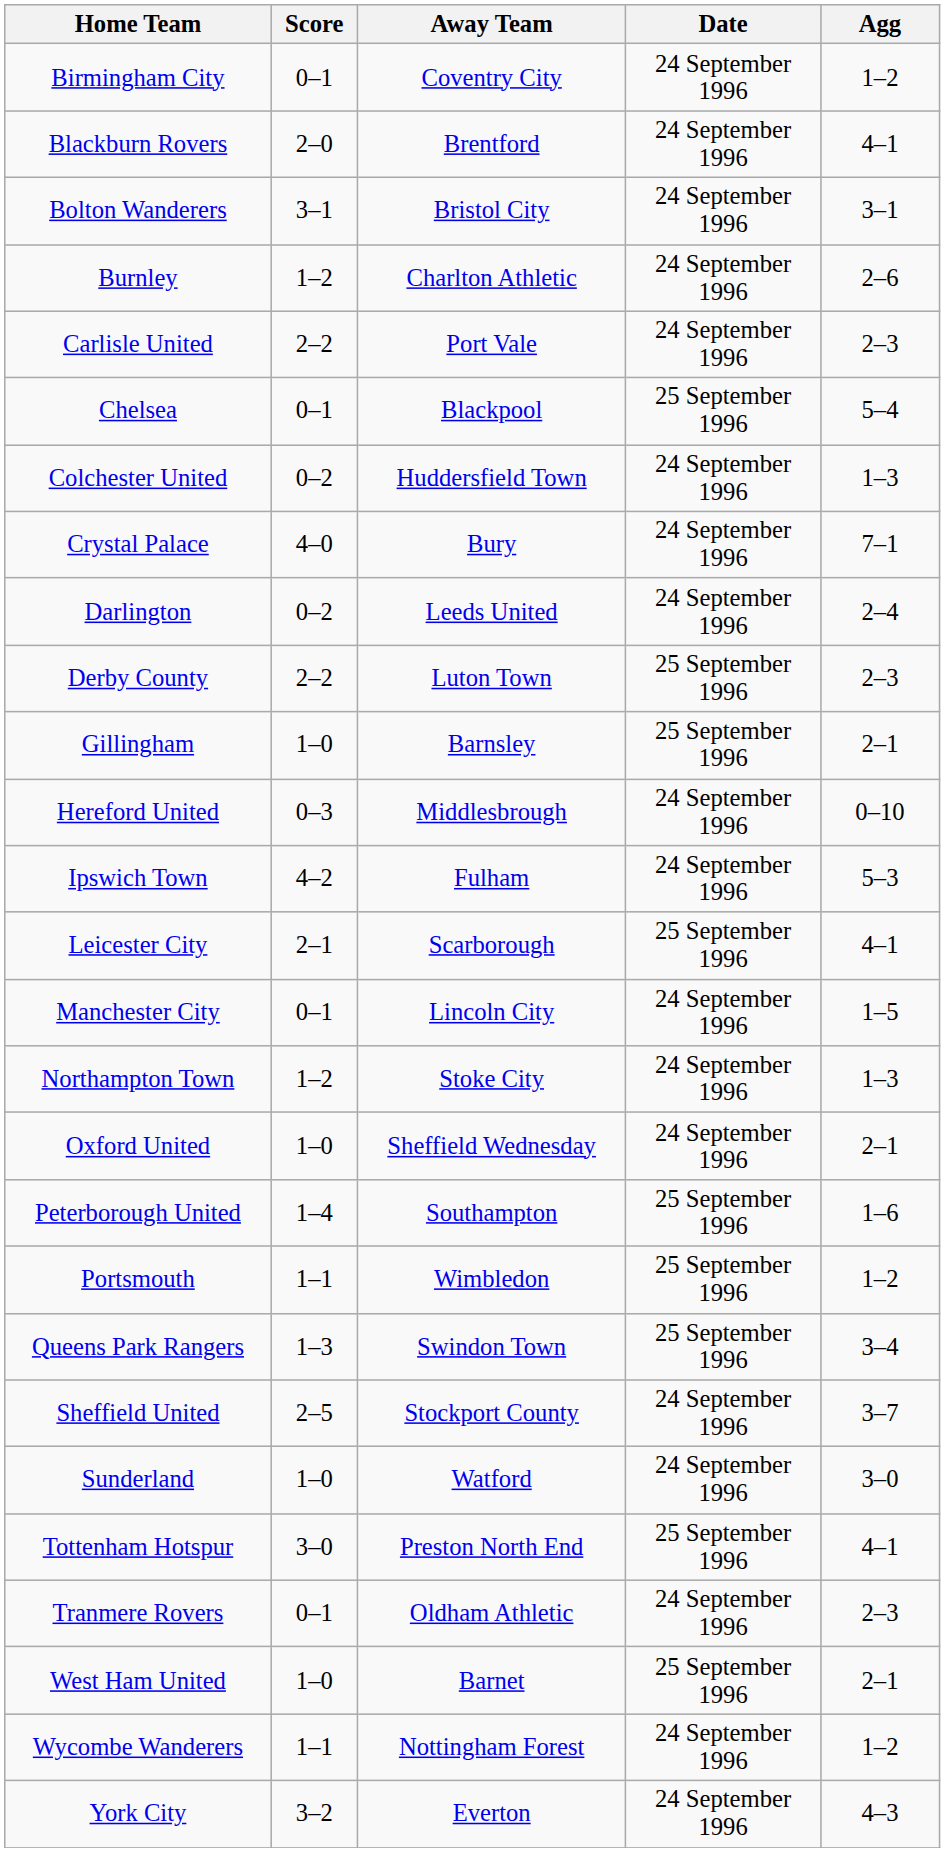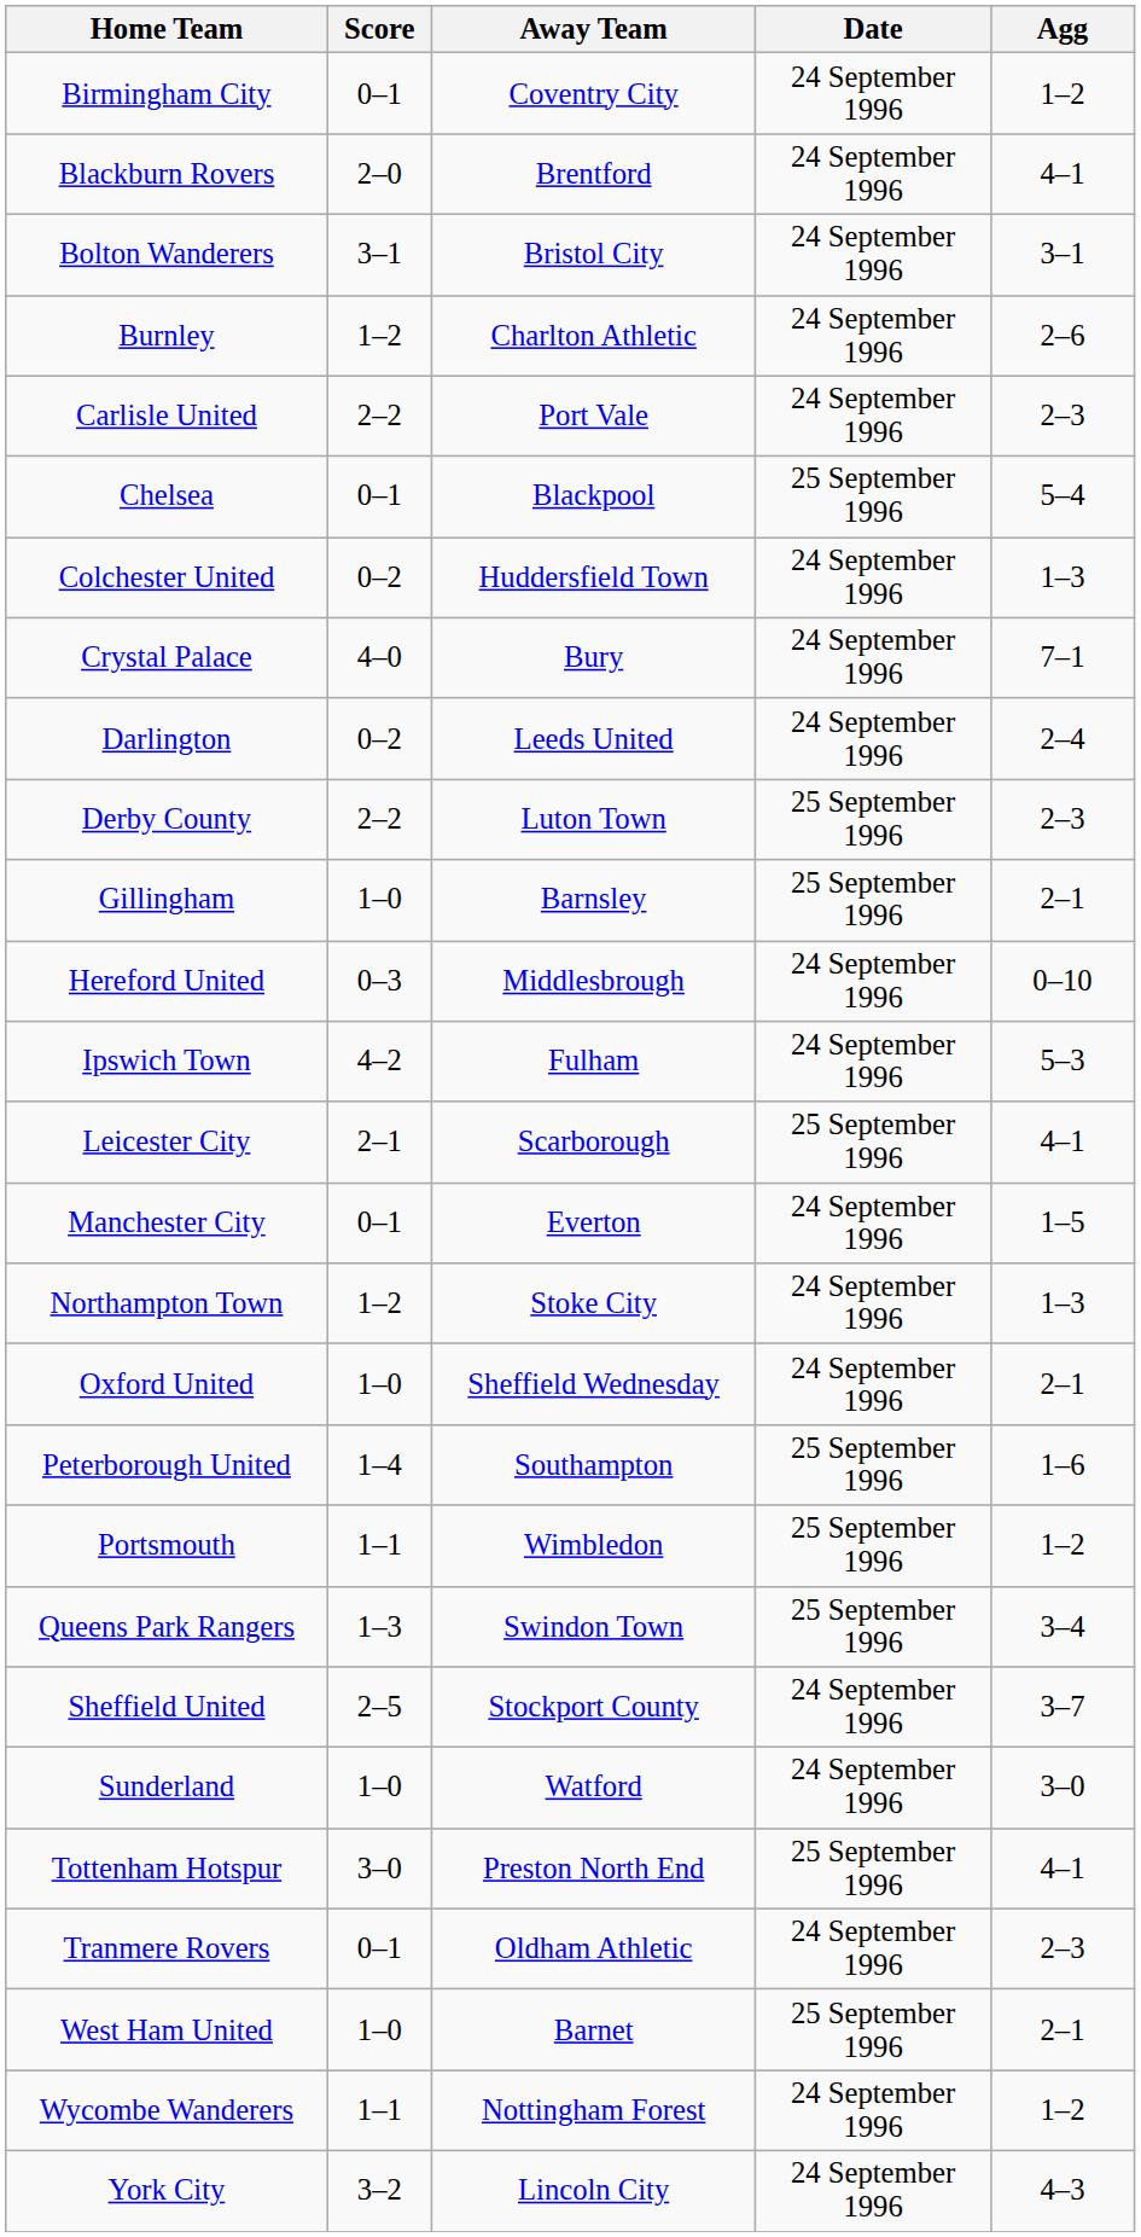 <table class="wikitable" style="text-align:center;">
 <tr>
 <th width=175>Home Team</th>
 <th width=50>Score</th>
 <th width=175>Away Team</th>
 <th width= 125>Date</th>
 <th width= 75>Agg</th>
 </tr>
 <tr>
 <td><a href='#'>Birmingham City</a></td>
 <td>0–1</td>
 <td><a href='#'>Coventry City</a></td>
 <td>24 September 1996</td>
 <td>1–2</td>
 </tr>
 <tr>
 <td><a href='#'>Blackburn Rovers</a></td>
 <td>2–0</td>
 <td><a href='#'>Brentford</a></td>
 <td>24 September 1996</td>
 <td>4–1</td>
 </tr>
 <tr>
 <td><a href='#'>Bolton Wanderers</a></td>
 <td>3–1</td>
 <td><a href='#'>Bristol City</a></td>
 <td>24 September 1996</td>
 <td>3–1</td>
 </tr>
 <tr>
 <td><a href='#'>Burnley</a></td>
 <td>1–2</td>
 <td><a href='#'>Charlton Athletic</a></td>
 <td>24 September 1996</td>
 <td>2–6</td>
 </tr>
 <tr>
 <td><a href='#'>Carlisle United</a></td>
 <td>2–2</td>
 <td><a href='#'>Port Vale</a></td>
 <td>24 September 1996</td>
 <td>2–3</td>
 </tr>
 <tr>
 <td><a href='#'>Chelsea</a></td>
 <td>0–1</td>
 <td><a href='#'>Blackpool</a></td>
 <td>25 September 1996</td>
 <td>5–4</td>
 </tr>
 <tr>
 <td><a href='#'>Colchester United</a></td>
 <td>0–2</td>
 <td><a href='#'>Huddersfield Town</a></td>
 <td>24 September 1996</td>
 <td>1–3</td>
 </tr>
 <tr>
 <td><a href='#'>Crystal Palace</a></td>
 <td>4–0</td>
 <td><a href='#'>Bury</a></td>
 <td>24 September 1996</td>
 <td>7–1</td>
 </tr>
 <tr>
 <td><a href='#'>Darlington</a></td>
 <td>0–2</td>
 <td><a href='#'>Leeds United</a></td>
 <td>24 September 1996</td>
 <td>2–4</td>
 </tr>
 <tr>
 <td><a href='#'>Derby County</a></td>
 <td>2–2</td>
 <td><a href='#'>Luton Town</a></td>
 <td>25 September 1996</td>
 <td>2–3</td>
 </tr>
 <tr>
 <td><a href='#'>Gillingham</a></td>
 <td>1–0</td>
 <td><a href='#'>Barnsley</a></td>
 <td>25 September 1996</td>
 <td>2–1</td>
 </tr>
 <tr>
 <td><a href='#'>Hereford United</a></td>
 <td>0–3</td>
 <td><a href='#'>Middlesbrough</a></td>
 <td>24 September 1996</td>
 <td>0–10</td>
 </tr>
 <tr>
 <td><a href='#'>Ipswich Town</a></td>
 <td>4–2</td>
 <td><a href='#'>Fulham</a></td>
 <td>24 September 1996</td>
 <td>5–3</td>
 </tr>
 <tr>
 <td><a href='#'>Leicester City</a></td>
 <td>2–1</td>
 <td><a href='#'>Scarborough</a></td>
 <td>25 September 1996</td>
 <td>4–1</td>
 </tr>
 <tr>
 <td><a href='#'>Manchester City</a></td>
 <td>0–1</td>
-<td><a href='#'>Lincoln City</a></td>
+<td><a href='#'>Everton</a></td>
 <td>24 September 1996</td>
 <td>1–5</td>
 </tr>
 <tr>
 <td><a href='#'>Northampton Town</a></td>
 <td>1–2</td>
 <td><a href='#'>Stoke City</a></td>
 <td>24 September 1996</td>
 <td>1–3</td>
 </tr>
 <tr>
 <td><a href='#'>Oxford United</a></td>
 <td>1–0</td>
 <td><a href='#'>Sheffield Wednesday</a></td>
 <td>24 September 1996</td>
 <td>2–1</td>
 </tr>
 <tr>
 <td><a href='#'>Peterborough United</a></td>
 <td>1–4</td>
 <td><a href='#'>Southampton</a></td>
 <td>25 September 1996</td>
 <td>1–6</td>
 </tr>
 <tr>
 <td><a href='#'>Portsmouth</a></td>
 <td>1–1</td>
 <td><a href='#'>Wimbledon</a></td>
 <td>25 September 1996</td>
 <td>1–2</td>
 </tr>
 <tr>
 <td><a href='#'>Queens Park Rangers</a></td>
 <td>1–3</td>
 <td><a href='#'>Swindon Town</a></td>
 <td>25 September 1996</td>
 <td>3–4</td>
 </tr>
 <tr>
 <td><a href='#'>Sheffield United</a></td>
 <td>2–5</td>
 <td><a href='#'>Stockport County</a></td>
 <td>24 September 1996</td>
 <td>3–7</td>
 </tr>
 <tr>
 <td><a href='#'>Sunderland</a></td>
 <td>1–0</td>
 <td><a href='#'>Watford</a></td>
 <td>24 September 1996</td>
 <td>3–0</td>
 </tr>
 <tr>
 <td><a href='#'>Tottenham Hotspur</a></td>
 <td>3–0</td>
 <td><a href='#'>Preston North End</a></td>
 <td>25 September 1996</td>
 <td>4–1</td>
 </tr>
 <tr>
 <td><a href='#'>Tranmere Rovers</a></td>
 <td>0–1</td>
 <td><a href='#'>Oldham Athletic</a></td>
 <td>24 September 1996</td>
 <td>2–3</td>
 </tr>
 <tr>
 <td><a href='#'>West Ham United</a></td>
 <td>1–0</td>
 <td><a href='#'>Barnet</a></td>
 <td>25 September 1996</td>
 <td>2–1</td>
 </tr>
 <tr>
 <td><a href='#'>Wycombe Wanderers</a></td>
 <td>1–1</td>
 <td><a href='#'>Nottingham Forest</a></td>
 <td>24 September 1996</td>
 <td>1–2</td>
 </tr>
 <tr>
 <td><a href='#'>York City</a></td>
 <td>3–2</td>
-<td><a href='#'>Everton</a></td>
+<td><a href='#'>Lincoln City</a></td>
 <td>24 September 1996</td>
 <td>4–3</td>
 </tr>
 <tr>
 </tr>
 </table>
